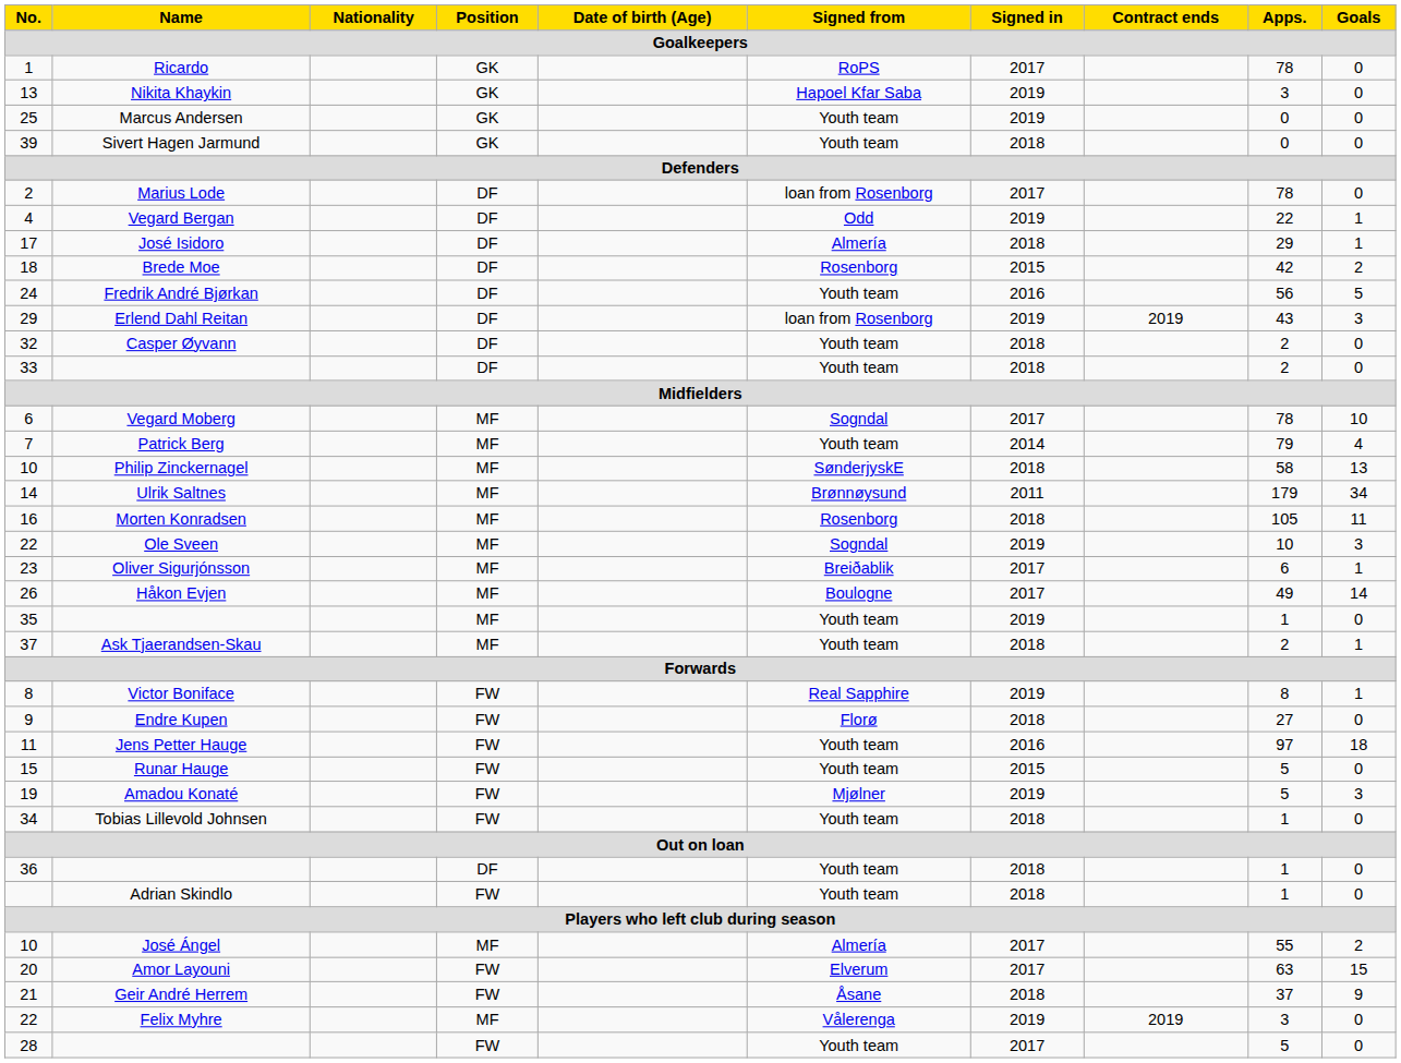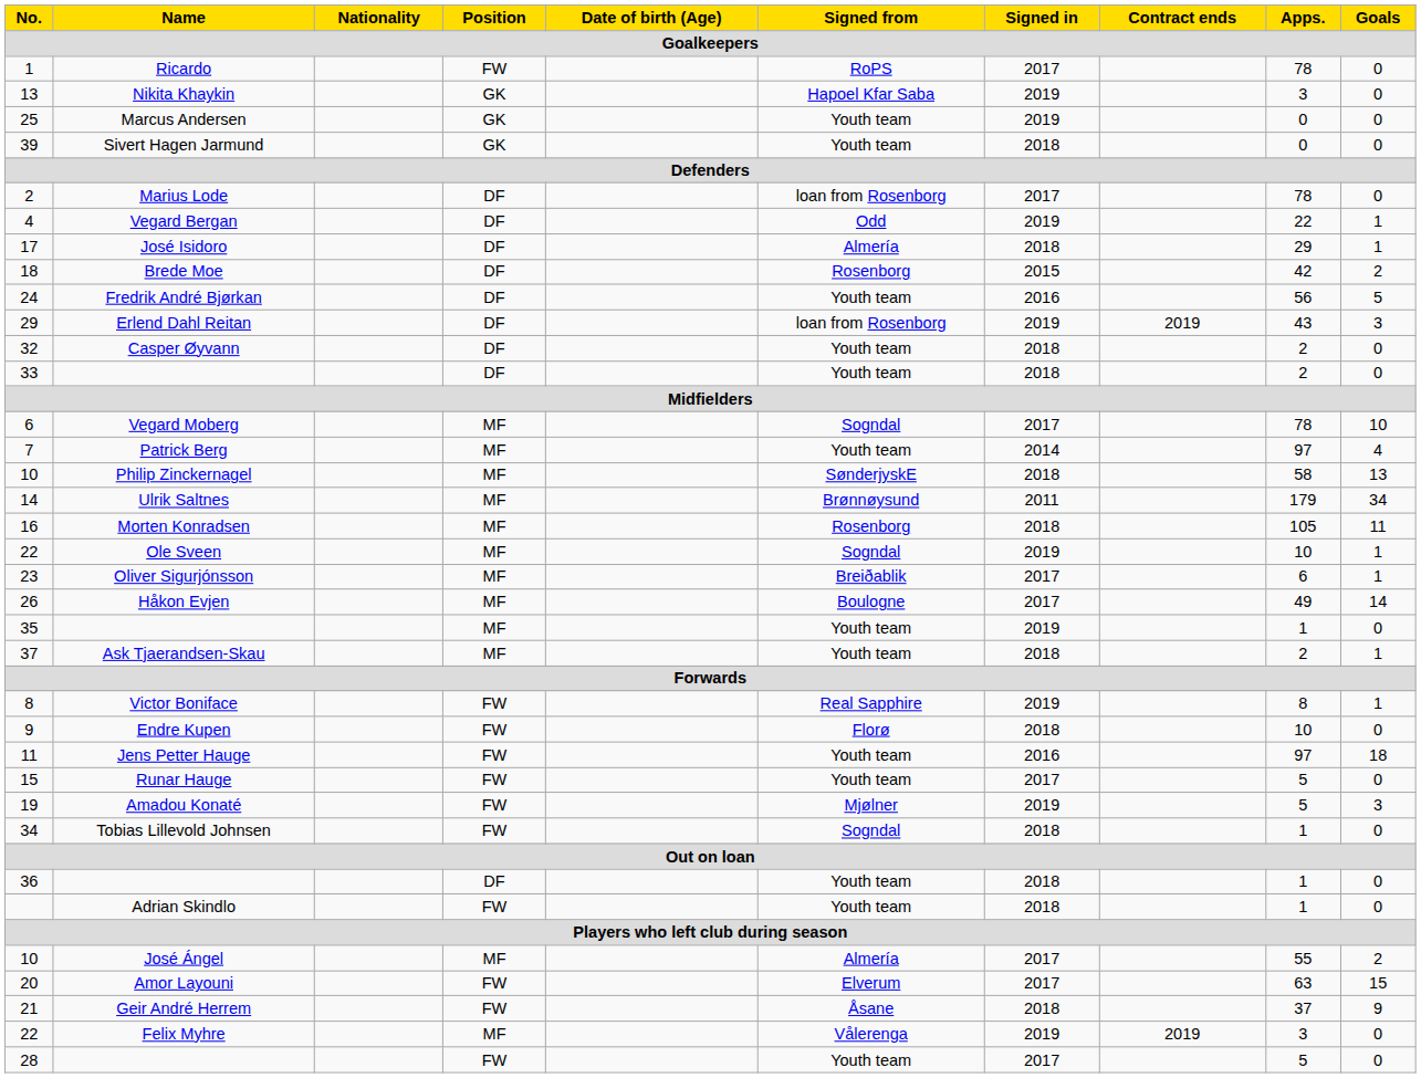 <table class="wikitable"  style="text-align:center; font-size:90%; width:100%;">
 <tr>
 <th style="background:#FFDD00; color:black; text-align:center;">No.</th>
 <th style="background:#FFDD00; color:black; text-align:center;">Name</th>
 <th style="background:#FFDD00; color:black; text-align:center;">Nationality</th>
 <th style="background:#FFDD00; color:black; text-align:center;">Position</th>
 <th style="background:#FFDD00; color:black; text-align:center;">Date of birth (Age)</th>
 <th style="background:#FFDD00; color:black; text-align:center;">Signed from</th>
 <th style="background:#FFDD00; color:black; text-align:center;">Signed in</th>
 <th style="background:#FFDD00; color:black; text-align:center;">Contract ends</th>
 <th style="background:#FFDD00; color:black; text-align:center;">Apps.</th>
 <th style="background:#FFDD00; color:black; text-align:center;">Goals</th>
 </tr>
 <tr>
 <th colspan="11"  style="background:#dcdcdc; text-align:center;">Goalkeepers</th>
 </tr>
 <tr>
 <td>1</td>
 <td><a href='#'>Ricardo</a></td>
 <td></td>
-<td>GK</td>
+<td>FW</td>
 <td></td>
 <td><a href='#'>RoPS</a></td>
 <td>2017</td>
 <td></td>
 <td>78</td>
 <td>0</td>
 </tr>
 <tr>
 <td>13</td>
 <td><a href='#'>Nikita Khaykin</a></td>
 <td></td>
 <td>GK</td>
 <td></td>
 <td><a href='#'>Hapoel Kfar Saba</a></td>
 <td>2019</td>
 <td></td>
 <td>3</td>
 <td>0</td>
 </tr>
 <tr>
 <td>25</td>
 <td>Marcus Andersen</td>
 <td></td>
 <td>GK</td>
 <td></td>
 <td>Youth team</td>
 <td>2019</td>
 <td></td>
 <td>0</td>
 <td>0</td>
 </tr>
 <tr>
 <td>39</td>
 <td>Sivert Hagen Jarmund</td>
 <td></td>
 <td>GK</td>
 <td></td>
 <td>Youth team</td>
 <td>2018</td>
 <td></td>
 <td>0</td>
 <td>0</td>
 </tr>
 <tr>
 <th colspan="11"  style="background:#dcdcdc; text-align:center;">Defenders</th>
 </tr>
 <tr>
 <td>2</td>
 <td><a href='#'>Marius Lode</a></td>
 <td></td>
 <td>DF</td>
 <td></td>
 <td>loan from <a href='#'>Rosenborg</a></td>
 <td>2017</td>
 <td></td>
 <td>78</td>
 <td>0</td>
 </tr>
 <tr>
 <td>4</td>
 <td><a href='#'>Vegard Bergan</a></td>
 <td></td>
 <td>DF</td>
 <td></td>
 <td><a href='#'>Odd</a></td>
 <td>2019</td>
 <td></td>
 <td>22</td>
 <td>1</td>
 </tr>
 <tr>
 <td>17</td>
 <td><a href='#'>José Isidoro</a></td>
 <td></td>
 <td>DF</td>
 <td></td>
 <td><a href='#'>Almería</a></td>
 <td>2018</td>
 <td></td>
 <td>29</td>
 <td>1</td>
 </tr>
 <tr>
 <td>18</td>
 <td><a href='#'>Brede Moe</a></td>
 <td></td>
 <td>DF</td>
 <td></td>
 <td><a href='#'>Rosenborg</a></td>
 <td>2015</td>
 <td></td>
 <td>42</td>
 <td>2</td>
 </tr>
 <tr>
 <td>24</td>
 <td><a href='#'>Fredrik André Bjørkan</a></td>
 <td></td>
 <td>DF</td>
 <td></td>
 <td>Youth team</td>
 <td>2016</td>
 <td></td>
 <td>56</td>
 <td>5</td>
 </tr>
 <tr>
 <td>29</td>
 <td><a href='#'>Erlend Dahl Reitan</a></td>
 <td></td>
 <td>DF</td>
 <td></td>
 <td>loan from <a href='#'>Rosenborg</a></td>
 <td>2019</td>
 <td>2019</td>
 <td>43</td>
 <td>3</td>
 </tr>
 <tr>
 <td>32</td>
 <td><a href='#'>Casper Øyvann</a></td>
 <td></td>
 <td>DF</td>
 <td></td>
 <td>Youth team</td>
 <td>2018</td>
 <td></td>
 <td>2</td>
 <td>0</td>
 </tr>
 <tr>
 <td>33</td>
 <td></td>
 <td></td>
 <td>DF</td>
 <td></td>
 <td>Youth team</td>
 <td>2018</td>
 <td></td>
 <td>2</td>
 <td>0</td>
 </tr>
 <tr>
 <th colspan="11"  style="background:#dcdcdc; text-align:center;">Midfielders</th>
 </tr>
 <tr>
 <td>6</td>
 <td><a href='#'>Vegard Moberg</a></td>
 <td></td>
 <td>MF</td>
 <td></td>
 <td><a href='#'>Sogndal</a></td>
 <td>2017</td>
 <td></td>
 <td>78</td>
 <td>10</td>
 </tr>
 <tr>
 <td>7</td>
 <td><a href='#'>Patrick Berg</a></td>
 <td></td>
 <td>MF</td>
 <td></td>
 <td>Youth team</td>
 <td>2014</td>
 <td></td>
-<td>79</td>
+<td>97</td>
 <td>4</td>
 </tr>
 <tr>
 <td>10</td>
 <td><a href='#'>Philip Zinckernagel</a></td>
 <td></td>
 <td>MF</td>
 <td></td>
 <td><a href='#'>SønderjyskE</a></td>
 <td>2018</td>
 <td></td>
 <td>58</td>
 <td>13</td>
 </tr>
 <tr>
 <td>14</td>
 <td><a href='#'>Ulrik Saltnes</a></td>
 <td></td>
 <td>MF</td>
 <td></td>
 <td><a href='#'>Brønnøysund</a></td>
 <td>2011</td>
 <td></td>
 <td>179</td>
 <td>34</td>
 </tr>
 <tr>
 <td>16</td>
 <td><a href='#'>Morten Konradsen</a></td>
 <td></td>
 <td>MF</td>
 <td></td>
 <td><a href='#'>Rosenborg</a></td>
 <td>2018</td>
 <td></td>
 <td>105</td>
 <td>11</td>
 </tr>
 <tr>
 <td>22</td>
 <td><a href='#'>Ole Sveen</a></td>
 <td></td>
 <td>MF</td>
 <td></td>
 <td><a href='#'>Sogndal</a></td>
 <td>2019</td>
 <td></td>
 <td>10</td>
-<td>3</td>
+<td>1</td>
 </tr>
 <tr>
 <td>23</td>
 <td><a href='#'>Oliver Sigurjónsson</a></td>
 <td></td>
 <td>MF</td>
 <td></td>
 <td><a href='#'>Breiðablik</a></td>
 <td>2017</td>
 <td></td>
 <td>6</td>
 <td>1</td>
 </tr>
 <tr>
 <td>26</td>
 <td><a href='#'>Håkon Evjen</a></td>
 <td></td>
 <td>MF</td>
 <td></td>
 <td><a href='#'>Boulogne</a></td>
 <td>2017</td>
 <td></td>
 <td>49</td>
 <td>14</td>
 </tr>
 <tr>
 <td>35</td>
 <td></td>
 <td></td>
 <td>MF</td>
 <td></td>
 <td>Youth team</td>
 <td>2019</td>
 <td></td>
 <td>1</td>
 <td>0</td>
 </tr>
 <tr>
 <td>37</td>
 <td><a href='#'>Ask Tjaerandsen-Skau</a></td>
 <td></td>
 <td>MF</td>
 <td></td>
 <td>Youth team</td>
 <td>2018</td>
 <td></td>
 <td>2</td>
 <td>1</td>
 </tr>
 <tr>
 <th colspan="11"  style="background:#dcdcdc; text-align:center;">Forwards</th>
 </tr>
 <tr>
 <td>8</td>
 <td><a href='#'>Victor Boniface</a></td>
 <td></td>
 <td>FW</td>
 <td></td>
 <td><a href='#'>Real Sapphire</a></td>
 <td>2019</td>
 <td></td>
 <td>8</td>
 <td>1</td>
 </tr>
 <tr>
 <td>9</td>
 <td><a href='#'>Endre Kupen</a></td>
 <td></td>
 <td>FW</td>
 <td></td>
 <td><a href='#'>Florø</a></td>
 <td>2018</td>
 <td></td>
-<td>27</td>
+<td>10</td>
 <td>0</td>
 </tr>
 <tr>
 <td>11</td>
 <td><a href='#'>Jens Petter Hauge</a></td>
 <td></td>
 <td>FW</td>
 <td></td>
 <td>Youth team</td>
 <td>2016</td>
 <td></td>
 <td>97</td>
 <td>18</td>
 </tr>
 <tr>
 <td>15</td>
 <td><a href='#'>Runar Hauge</a></td>
 <td></td>
 <td>FW</td>
 <td></td>
 <td>Youth team</td>
-<td>2015</td>
+<td>2017</td>
 <td></td>
 <td>5</td>
 <td>0</td>
 </tr>
 <tr>
 <td>19</td>
 <td><a href='#'>Amadou Konaté</a></td>
 <td></td>
 <td>FW</td>
 <td></td>
 <td><a href='#'>Mjølner</a></td>
 <td>2019</td>
 <td></td>
 <td>5</td>
 <td>3</td>
 </tr>
 <tr>
 <td>34</td>
 <td>Tobias Lillevold Johnsen</td>
 <td></td>
 <td>FW</td>
 <td></td>
-<td>Youth team</td>
+<td><a href='#'>Sogndal</a></td>
 <td>2018</td>
 <td></td>
 <td>1</td>
 <td>0</td>
 </tr>
 <tr>
 <th colspan="11"  style="background:#dcdcdc; text-align:center;">Out on loan</th>
 </tr>
 <tr>
 <td>36</td>
 <td></td>
 <td></td>
 <td>DF</td>
 <td></td>
 <td>Youth team</td>
 <td>2018</td>
 <td></td>
 <td>1</td>
 <td>0</td>
 </tr>
 <tr>
 <td></td>
 <td>Adrian Skindlo</td>
 <td></td>
 <td>FW</td>
 <td></td>
 <td>Youth team</td>
 <td>2018</td>
 <td></td>
 <td>1</td>
 <td>0</td>
 </tr>
 <tr>
 <th colspan="11"  style="background:#dcdcdc; text-align:center;">Players who left club during season</th>
 </tr>
 <tr>
 <td>10</td>
 <td><a href='#'>José Ángel</a></td>
 <td></td>
 <td>MF</td>
 <td></td>
 <td><a href='#'>Almería</a></td>
 <td>2017</td>
 <td></td>
 <td>55</td>
 <td>2</td>
 </tr>
 <tr>
 <td>20</td>
 <td><a href='#'>Amor Layouni</a></td>
 <td></td>
 <td>FW</td>
 <td></td>
 <td><a href='#'>Elverum</a></td>
 <td>2017</td>
 <td></td>
 <td>63</td>
 <td>15</td>
 </tr>
 <tr>
 <td>21</td>
 <td><a href='#'>Geir André Herrem</a></td>
 <td></td>
 <td>FW</td>
 <td></td>
 <td><a href='#'>Åsane</a></td>
 <td>2018</td>
 <td></td>
 <td>37</td>
 <td>9</td>
 </tr>
 <tr>
 <td>22</td>
 <td><a href='#'>Felix Myhre</a></td>
 <td></td>
 <td>MF</td>
 <td></td>
 <td><a href='#'>Vålerenga</a></td>
 <td>2019</td>
 <td>2019</td>
 <td>3</td>
 <td>0</td>
 </tr>
 <tr>
 <td>28</td>
 <td></td>
 <td></td>
 <td>FW</td>
 <td></td>
 <td>Youth team</td>
 <td>2017</td>
 <td></td>
 <td>5</td>
 <td>0</td>
 </tr>
 </table>
